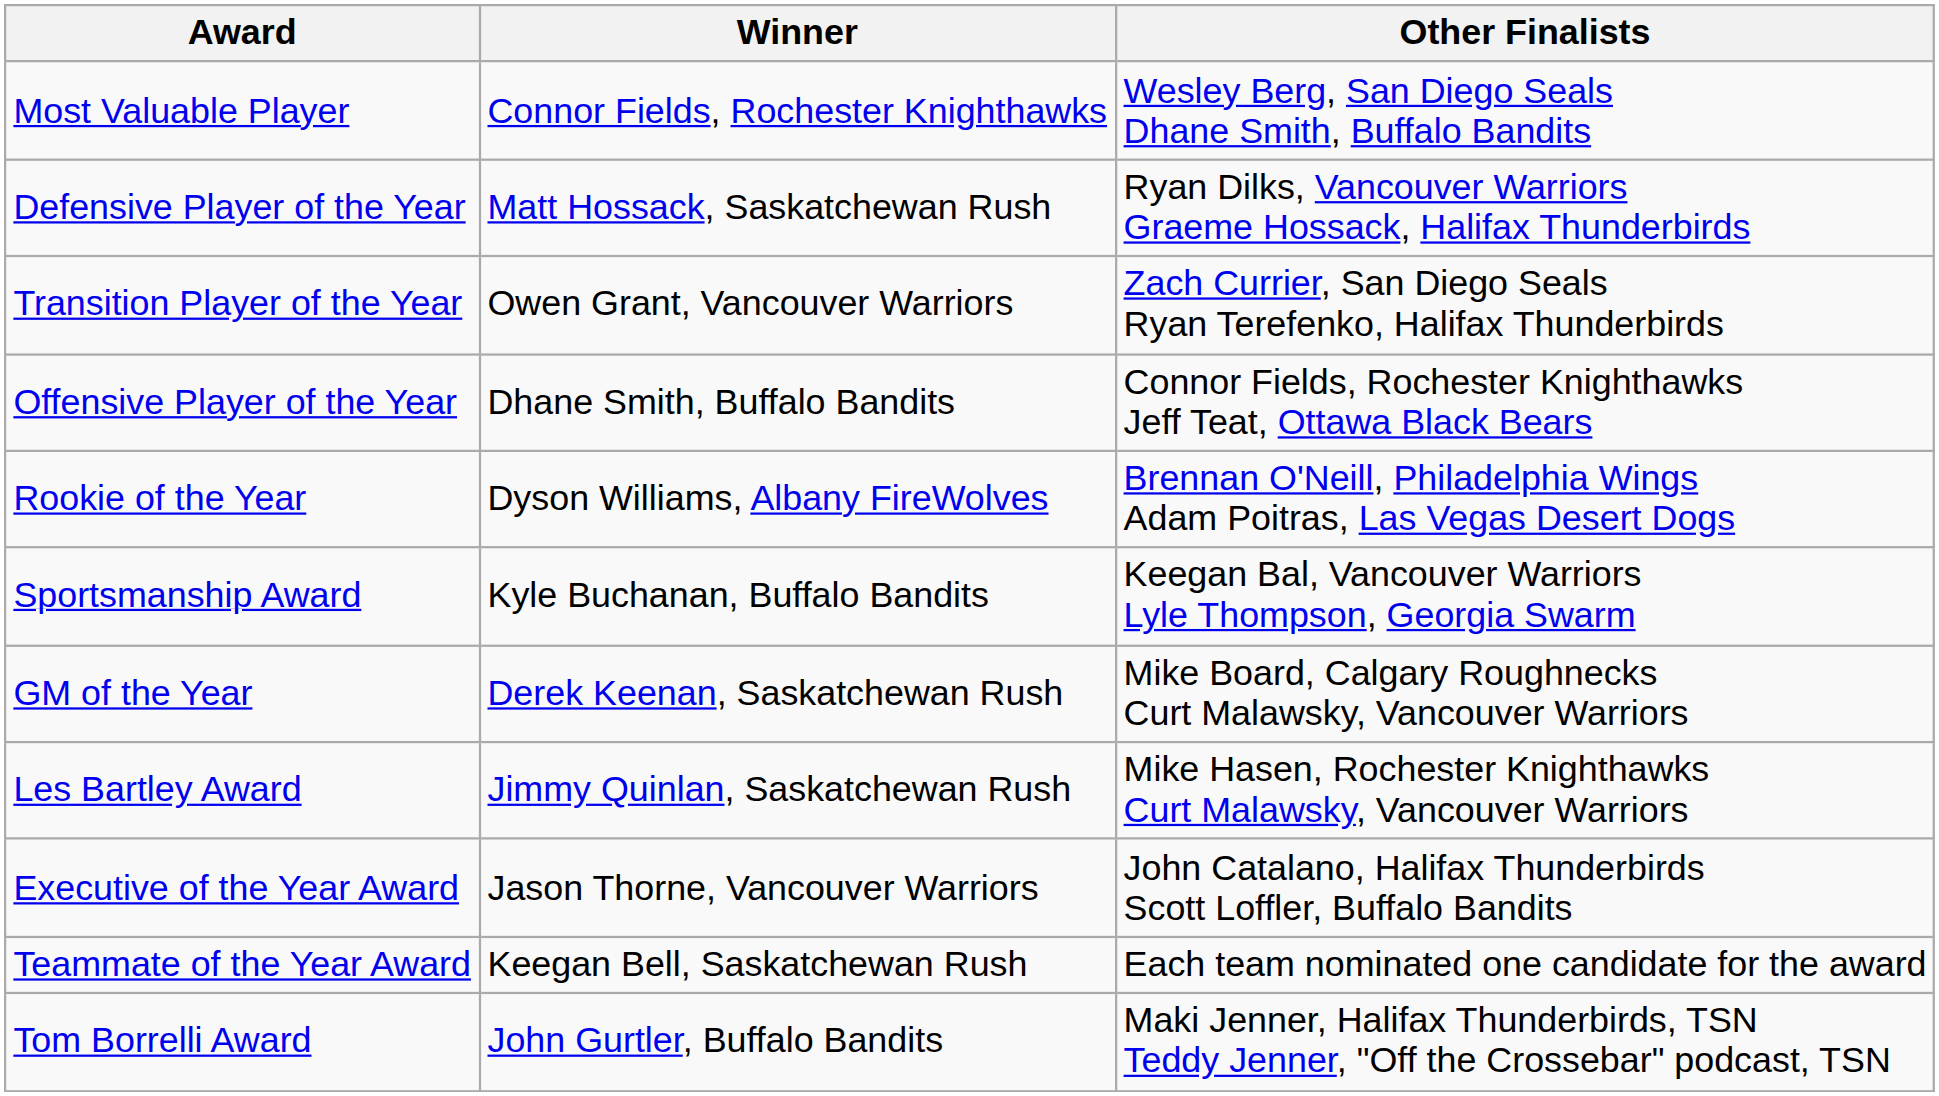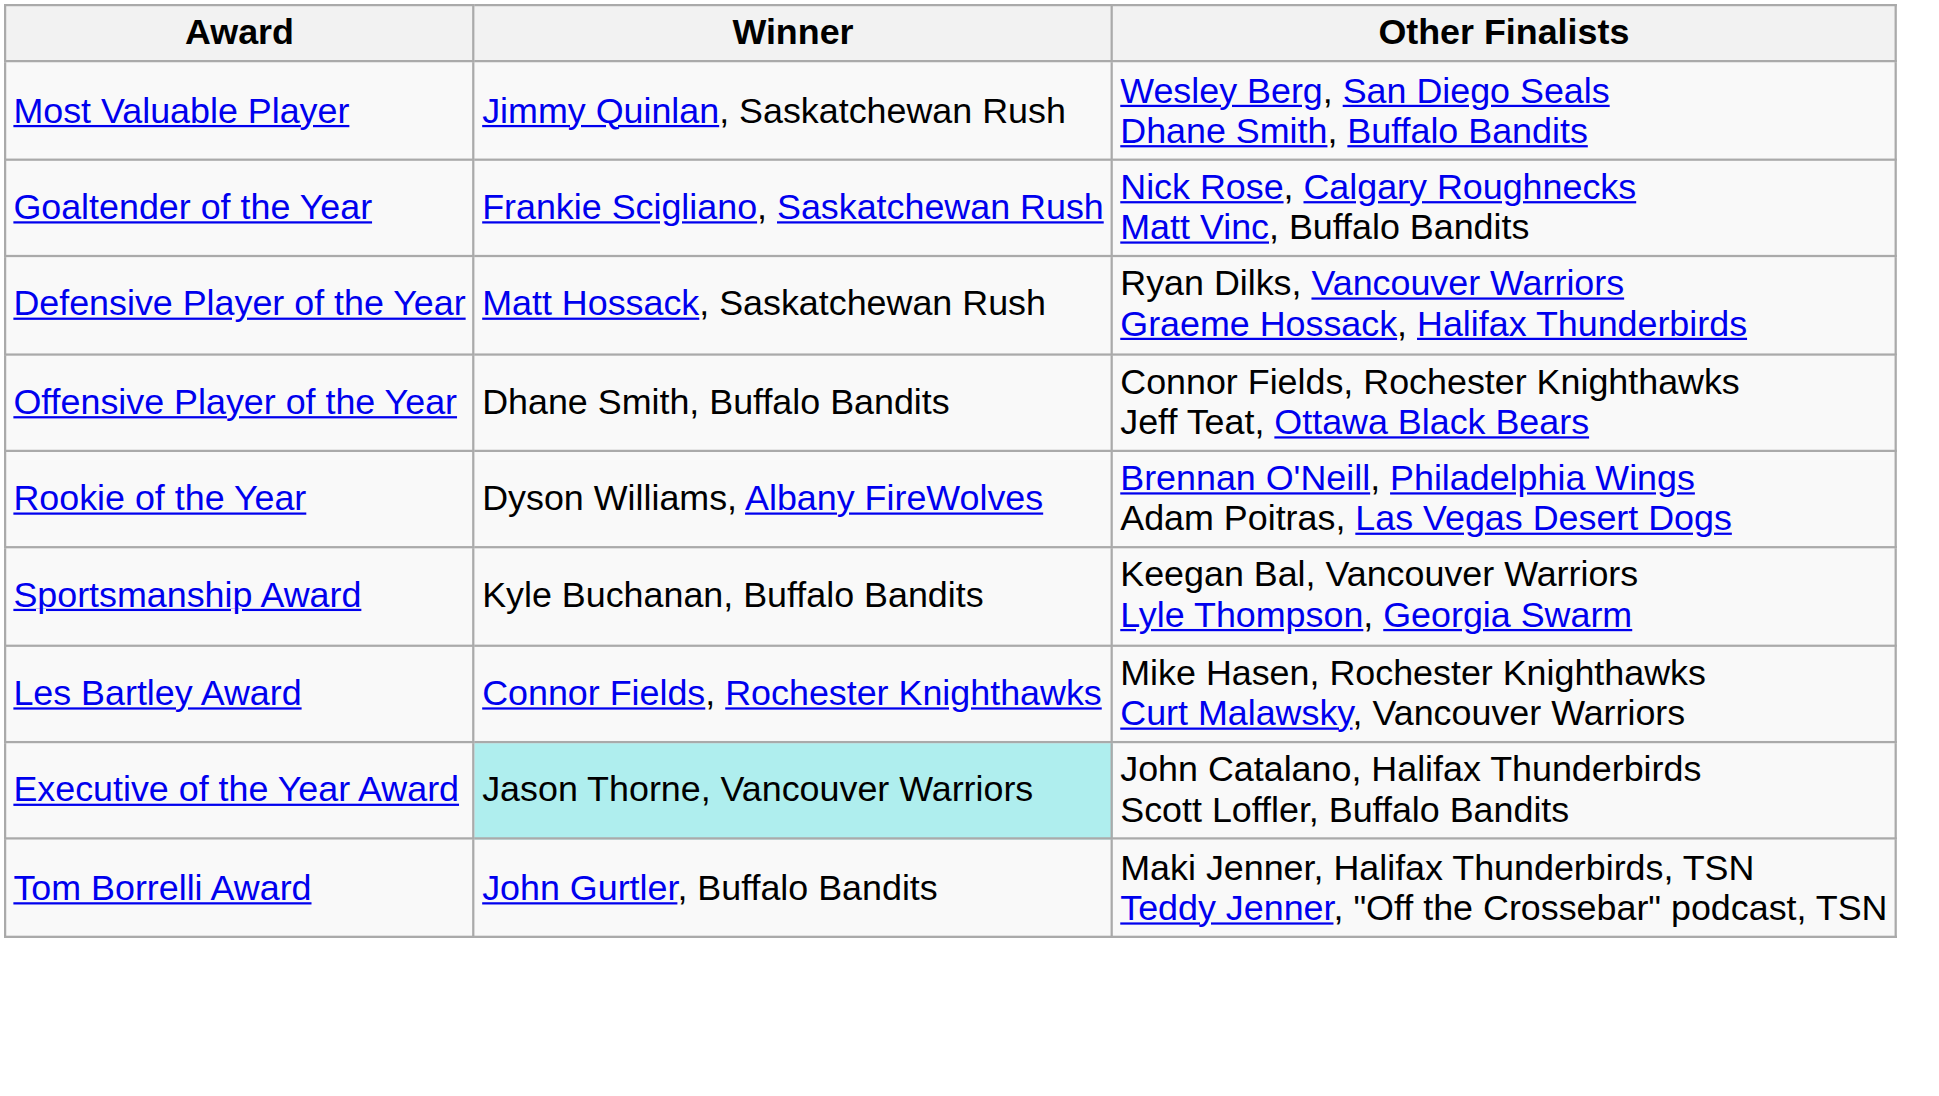 <table class="wikitable">
 <tr>
 <th>Award</th>
 <th>Winner</th>
 <th>Other Finalists</th>
 </tr>
 <tr>
 <td><a href='#'>Most Valuable Player</a></td>
-<td><a href='#'>Connor Fields</a>, <a href='#'>Rochester Knighthawks</a></td>
+<td><a href='#'>Jimmy Quinlan</a>, Saskatchewan Rush</td>
 <td><a href='#'>Wesley Berg</a>, <a href='#'>San Diego Seals</a><br><a href='#'>Dhane Smith</a>, <a href='#'>Buffalo Bandits</a></td>
+</tr>
+<tr>
+<td><a href='#'>Goaltender of the Year</a></td>
+<td><a href='#'>Frankie Scigliano</a>, <a href='#'>Saskatchewan Rush</a></td>
+<td><a href='#'>Nick Rose</a>, <a href='#'>Calgary Roughnecks</a><br><a href='#'>Matt Vinc</a>, Buffalo Bandits</td>
 </tr>
 <tr>
 <td><a href='#'>Defensive Player of the Year</a></td>
 <td><a href='#'>Matt Hossack</a>, Saskatchewan Rush</td>
 <td>Ryan Dilks, <a href='#'>Vancouver Warriors</a><br><a href='#'>Graeme Hossack</a>, <a href='#'>Halifax Thunderbirds</a></td>
-</tr>
-<tr>
-<td><a href='#'>Transition Player of the Year</a></td>
-<td>Owen Grant, Vancouver Warriors</td>
-<td><a href='#'>Zach Currier</a>, San Diego Seals<br>Ryan Terefenko, Halifax Thunderbirds</td>
 </tr>
 <tr>
 <td><a href='#'>Offensive Player of the Year</a></td>
 <td>Dhane Smith, Buffalo Bandits</td>
 <td>Connor Fields, Rochester Knighthawks<br>Jeff Teat, <a href='#'>Ottawa Black Bears</a></td>
 </tr>
 <tr>
 <td><a href='#'>Rookie of the Year</a></td>
 <td>Dyson Williams, <a href='#'>Albany FireWolves</a></td>
 <td><a href='#'>Brennan O'Neill</a>, <a href='#'>Philadelphia Wings</a><br>Adam Poitras, <a href='#'>Las Vegas Desert Dogs</a></td>
 </tr>
 <tr>
 <td><a href='#'>Sportsmanship Award</a></td>
 <td>Kyle Buchanan, Buffalo Bandits</td>
 <td>Keegan Bal, Vancouver Warriors<br><a href='#'>Lyle Thompson</a>, <a href='#'>Georgia Swarm</a></td>
 </tr>
 <tr>
-<td><a href='#'>GM of the Year</a></td>
-<td><a href='#'>Derek Keenan</a>, Saskatchewan Rush</td>
-<td>Mike Board, Calgary Roughnecks<br>Curt Malawsky, Vancouver Warriors</td>
-</tr>
-<tr>
 <td><a href='#'>Les Bartley Award</a></td>
-<td><a href='#'>Jimmy Quinlan</a>, Saskatchewan Rush</td>
+<td><a href='#'>Connor Fields</a>, <a href='#'>Rochester Knighthawks</a></td>
 <td>Mike Hasen, Rochester Knighthawks<br><a href='#'>Curt Malawsky</a>, Vancouver Warriors</td>
 </tr>
 <tr>
 <td><a href='#'>Executive of the Year Award</a></td>
-<td>Jason Thorne, Vancouver Warriors</td>
+<td style="background: paleturquoise;">Jason Thorne, Vancouver Warriors</td>
 <td>John Catalano, Halifax Thunderbirds<br>Scott Loffler, Buffalo Bandits</td>
-</tr>
-<tr>
-<td><a href='#'>Teammate of the Year Award</a></td>
-<td>Keegan Bell, Saskatchewan Rush</td>
-<td>Each team nominated one candidate for the award</td>
 </tr>
 <tr>
 <td><a href='#'>Tom Borrelli Award</a></td>
 <td><a href='#'>John Gurtler</a>, Buffalo Bandits</td>
 <td>Maki Jenner, Halifax Thunderbirds, TSN<br><a href='#'>Teddy Jenner</a>, "Off the Crossebar" podcast, TSN</td>
 </tr>
 <tr>
 </tr>
 </table>
